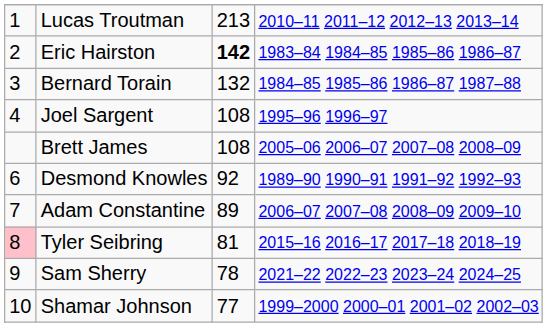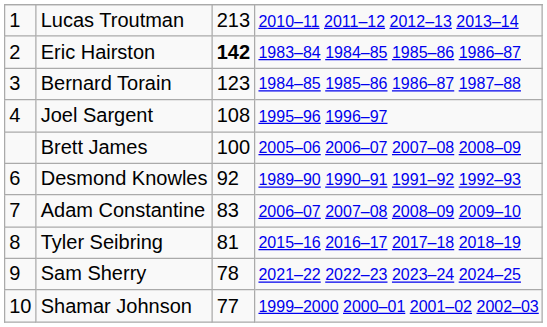 <table class="wikitable">
 <tr>
 </tr>
 <tr>
 <td>1</td>
 <td>Lucas Troutman</td>
 <td>213</td>
 <td style="font-size:80%;"><a href='#'>2010–11</a> <a href='#'>2011–12</a> <a href='#'>2012–13</a> <a href='#'>2013–14</a></td>
 </tr>
 <tr>
 <td>2</td>
 <td>Eric Hairston</td>
 <td><strong>142</strong></td>
 <td style="font-size:80%;"><a href='#'>1983–84</a> <a href='#'>1984–85</a> <a href='#'>1985–86</a> <a href='#'>1986–87</a></td>
 </tr>
 <tr>
 <td>3</td>
 <td>Bernard Torain</td>
-<td>132</td>
+<td>123</td>
 <td style="font-size:80%;"><a href='#'>1984–85</a> <a href='#'>1985–86</a> <a href='#'>1986–87</a> <a href='#'>1987–88</a></td>
 </tr>
 <tr>
 <td>4</td>
 <td>Joel Sargent</td>
 <td>108</td>
 <td style="font-size:80%;"><a href='#'>1995–96</a> <a href='#'>1996–97</a></td>
 </tr>
 <tr>
 <td></td>
 <td>Brett James</td>
-<td>108</td>
+<td>100</td>
 <td style="font-size:80%;"><a href='#'>2005–06</a> <a href='#'>2006–07</a> <a href='#'>2007–08</a> <a href='#'>2008–09</a></td>
 </tr>
 <tr>
 <td>6</td>
 <td>Desmond Knowles</td>
 <td>92</td>
 <td style="font-size:80%;"><a href='#'>1989–90</a> <a href='#'>1990–91</a> <a href='#'>1991–92</a> <a href='#'>1992–93</a></td>
 </tr>
 <tr>
 <td>7</td>
 <td>Adam Constantine</td>
-<td>89</td>
+<td>83</td>
 <td style="font-size:80%;"><a href='#'>2006–07</a> <a href='#'>2007–08</a> <a href='#'>2008–09</a> <a href='#'>2009–10</a></td>
 </tr>
 <tr>
-<td style="background: pink;">8</td>
+<td>8</td>
 <td>Tyler Seibring</td>
 <td>81</td>
 <td style="font-size:80%;"><a href='#'>2015–16</a> <a href='#'>2016–17</a> <a href='#'>2017–18</a> <a href='#'>2018–19</a></td>
 </tr>
 <tr>
 <td>9</td>
 <td>Sam Sherry</td>
 <td>78</td>
 <td style="font-size:80%;"><a href='#'>2021–22</a> <a href='#'>2022–23</a> <a href='#'>2023–24</a> <a href='#'>2024–25</a></td>
 </tr>
 <tr>
 <td>10</td>
 <td>Shamar Johnson</td>
 <td>77</td>
 <td style="font-size:80%;"><a href='#'>1999–2000</a> <a href='#'>2000–01</a> <a href='#'>2001–02</a> <a href='#'>2002–03</a></td>
 </tr>
 </table>
